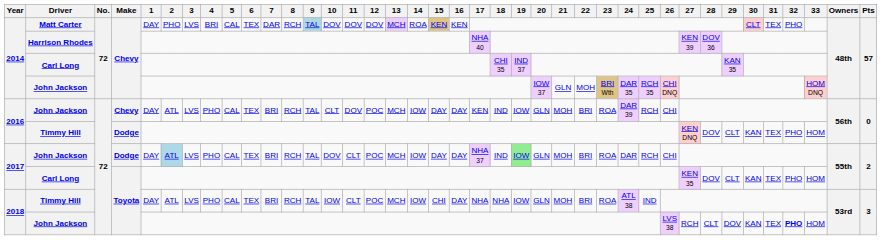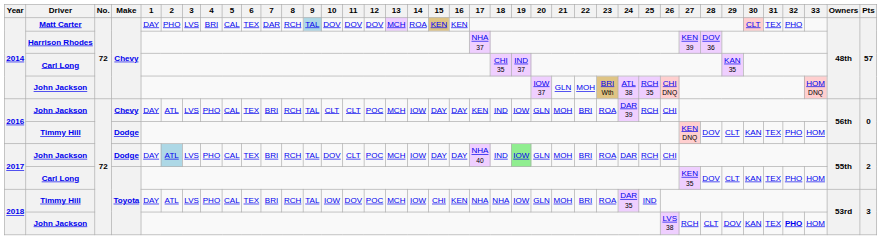 <table class="wikitable" style="text-align:center; font-size:75%">
 <tr>
 <th>Year</th>
 <th>Driver</th>
 <th>No.</th>
 <th>Make</th>
 <th>1</th>
 <th>2</th>
 <th>3</th>
 <th>4</th>
 <th>5</th>
 <th>6</th>
 <th>7</th>
 <th>8</th>
 <th>9</th>
 <th>10</th>
 <th>11</th>
 <th>12</th>
 <th>13</th>
 <th>14</th>
 <th>15</th>
 <th>16</th>
 <th>17</th>
 <th>18</th>
 <th>19</th>
 <th>20</th>
 <th>21</th>
 <th>22</th>
 <th>23</th>
 <th>24</th>
 <th>25</th>
 <th>26</th>
 <th>27</th>
 <th>28</th>
 <th>29</th>
 <th>30</th>
 <th>31</th>
 <th>32</th>
 <th>33</th>
 <th>Owners</th>
 <th>Pts</th>
 </tr>
 <tr>
 <th rowspan=4><a href='#'>2014</a></th>
 <th><a href='#'>Matt Carter</a></th>
 <th rowspan=4>72</th>
 <th rowspan=4><a href='#'>Chevy</a></th>
 <td><a href='#'>DAY</a></td>
 <td><a href='#'>PHO</a></td>
 <td><a href='#'>LVS</a></td>
 <td><a href='#'>BRI</a></td>
 <td><a href='#'>CAL</a></td>
 <td><a href='#'>TEX</a></td>
 <td><a href='#'>DAR</a></td>
 <td><a href='#'>RCH</a></td>
 <td style="background: lightblue;"><a href='#'>TAL</a></td>
 <td><a href='#'>DOV</a></td>
 <td><a href='#'>DOV</a></td>
 <td><a href='#'>DOV</a></td>
 <td style="background:#EFCFFF;"><a href='#'>MCH</a><br></td>
 <td><a href='#'>ROA</a></td>
 <td style="background:#DFC484;"><a href='#'>KEN</a><br></td>
 <td><a href='#'>KEN</a></td>
 <td colspan=13></td>
 <td style="background:#FFCFCF;"><a href='#'>CLT</a><br></td>
 <td><a href='#'>TEX</a></td>
 <td><a href='#'>PHO</a></td>
 <td></td>
 <th rowspan=4>48th</th>
 <th rowspan=4>57</th>
 </tr>
 <tr>
 <th><a href='#'>Harrison Rhodes</a></th>
 <td colspan=16></td>
-<td style="background:#EFCFFF;"><a href='#'>NHA</a><br><small>40</small></td>
+<td style="background:#EFCFFF;"><a href='#'>NHA</a><br><small>37</small></td>
 <td colspan=9></td>
 <td style="background:#EFCFFF;"><a href='#'>KEN</a><br><small>39</small></td>
 <td style="background:#EFCFFF;"><a href='#'>DOV</a><br><small>36</small></td>
 <td colspan=5></td>
 </tr>
 <tr>
 <th><a href='#'>Carl Long</a></th>
 <td colspan=17></td>
 <td style="background:#EFCFFF;"><a href='#'>CHI</a><br><small>35</small></td>
 <td style="background:#EFCFFF;"><a href='#'>IND</a><br><small>37</small></td>
 <td colspan=9></td>
 <td style="background:#EFCFFF;"><a href='#'>KAN</a><br><small>35</small></td>
 <td colspan=4></td>
 </tr>
 <tr>
 <th><a href='#'>John Jackson</a></th>
 <td colspan=19></td>
 <td style="background:#EFCFFF;"><a href='#'>IOW</a><br><small>37</small></td>
 <td><a href='#'>GLN</a></td>
 <td><a href='#'>MOH</a></td>
 <td style="background:#DFC484;"><a href='#'>BRI</a><br><small>Wth</small></td>
-<td style="background:#EFCFFF;"><a href='#'>DAR</a><br><small>35</small></td>
+<td style="background:#EFCFFF;"><a href='#'>ATL</a><br><small>38</small></td>
 <td style="background:#EFCFFF;"><a href='#'>RCH</a><br><small>35</small></td>
 <td style="background:#FFCFCF;"><a href='#'>CHI</a><br><small>DNQ</small></td>
 <td colspan=6></td>
 <td style="background:#FFCFCF;"><a href='#'>HOM</a><br><small>DNQ</small></td>
 </tr>
 <tr>
 <th rowspan=2><a href='#'>2016</a></th>
 <th><a href='#'>John Jackson</a></th>
 <th rowspan=6>72</th>
 <th><a href='#'>Chevy</a></th>
 <td><a href='#'>DAY</a></td>
 <td><a href='#'>ATL</a></td>
 <td><a href='#'>LVS</a></td>
 <td><a href='#'>PHO</a></td>
 <td><a href='#'>CAL</a></td>
 <td><a href='#'>TEX</a></td>
 <td><a href='#'>BRI</a></td>
 <td><a href='#'>RCH</a></td>
 <td><a href='#'>TAL</a></td>
 <td><a href='#'>CLT</a></td>
-<td><a href='#'>DOV</a></td>
+<td><a href='#'>CLT</a></td>
 <td><a href='#'>POC</a></td>
 <td><a href='#'>MCH</a></td>
 <td><a href='#'>IOW</a></td>
 <td><a href='#'>DAY</a></td>
 <td><a href='#'>DAY</a></td>
 <td><a href='#'>KEN</a></td>
 <td><a href='#'>IND</a></td>
 <td><a href='#'>IOW</a></td>
 <td><a href='#'>GLN</a></td>
 <td><a href='#'>MOH</a></td>
 <td><a href='#'>BRI</a></td>
 <td><a href='#'>ROA</a></td>
 <td style="background:#EFCFFF;"><a href='#'>DAR</a><br><small>39</small></td>
 <td><a href='#'>RCH</a></td>
 <td><a href='#'>CHI</a></td>
 <td colspan=7></td>
 <th rowspan=2>56th</th>
 <th rowspan=2>0</th>
 </tr>
 <tr>
 <th><a href='#'>Timmy Hill</a></th>
 <th><a href='#'>Dodge</a></th>
 <td colspan=26></td>
 <td style="background:#FFCFCF;"><a href='#'>KEN</a><br><small>DNQ</small></td>
 <td><a href='#'>DOV</a></td>
 <td><a href='#'>CLT</a></td>
 <td><a href='#'>KAN</a></td>
 <td><a href='#'>TEX</a></td>
 <td><a href='#'>PHO</a></td>
 <td><a href='#'>HOM</a></td>
 </tr>
 <tr>
 <th rowspan=2><a href='#'>2017</a></th>
 <th><a href='#'>John Jackson</a></th>
 <th><a href='#'>Dodge</a></th>
 <td><a href='#'>DAY</a></td>
 <td style="background: lightblue;"><a href='#'>ATL</a></td>
 <td><a href='#'>LVS</a></td>
 <td><a href='#'>PHO</a></td>
 <td><a href='#'>CAL</a></td>
 <td><a href='#'>TEX</a></td>
 <td><a href='#'>BRI</a></td>
 <td><a href='#'>RCH</a></td>
 <td><a href='#'>TAL</a></td>
 <td><a href='#'>DOV</a></td>
 <td><a href='#'>CLT</a></td>
 <td><a href='#'>POC</a></td>
 <td><a href='#'>MCH</a></td>
 <td><a href='#'>IOW</a></td>
 <td><a href='#'>DAY</a></td>
 <td><a href='#'>DAY</a></td>
-<td style="background:#EFCFFF;"><a href='#'>NHA</a><br><small>37</small></td>
+<td style="background:#EFCFFF;"><a href='#'>NHA</a><br><small>40</small></td>
 <td><a href='#'>IND</a></td>
 <td style="background: lightgreen;"><a href='#'>IOW</a></td>
 <td><a href='#'>GLN</a></td>
 <td><a href='#'>MOH</a></td>
 <td><a href='#'>BRI</a></td>
 <td><a href='#'>ROA</a></td>
 <td><a href='#'>DAR</a></td>
 <td><a href='#'>RCH</a></td>
 <td><a href='#'>CHI</a></td>
 <td colspan=7></td>
 <th rowspan=2>55th</th>
 <th rowspan=2>2</th>
 </tr>
 <tr>
 <th><a href='#'>Carl Long</a></th>
 <th rowspan=3><a href='#'>Toyota</a></th>
 <td colspan=26></td>
 <td style="background:#EFCFFF;"><a href='#'>KEN</a><br><small>35</small></td>
 <td><a href='#'>DOV</a></td>
 <td><a href='#'>CLT</a></td>
 <td><a href='#'>KAN</a></td>
 <td><a href='#'>TEX</a></td>
 <td><a href='#'>PHO</a></td>
 <td><a href='#'>HOM</a></td>
 </tr>
 <tr>
 <th rowspan=2><a href='#'>2018</a></th>
 <th><a href='#'>Timmy Hill</a></th>
 <td><a href='#'>DAY</a></td>
 <td><a href='#'>ATL</a></td>
 <td><a href='#'>LVS</a></td>
 <td><a href='#'>PHO</a></td>
 <td><a href='#'>CAL</a></td>
 <td><a href='#'>TEX</a></td>
 <td><a href='#'>BRI</a></td>
 <td><a href='#'>RCH</a></td>
 <td><a href='#'>TAL</a></td>
 <td><a href='#'>IOW</a></td>
-<td><a href='#'>CLT</a></td>
+<td><a href='#'>DOV</a></td>
 <td><a href='#'>POC</a></td>
 <td><a href='#'>MCH</a></td>
 <td><a href='#'>IOW</a></td>
 <td><a href='#'>CHI</a></td>
-<td><a href='#'>DAY</a></td>
+<td><a href='#'>KEN</a></td>
 <td><a href='#'>NHA</a></td>
 <td><a href='#'>NHA</a></td>
 <td><a href='#'>IOW</a></td>
 <td><a href='#'>GLN</a></td>
 <td><a href='#'>MOH</a></td>
 <td><a href='#'>BRI</a></td>
 <td><a href='#'>ROA</a></td>
-<td style="background:#EFCFFF;"><a href='#'>ATL</a><br><small>38</small></td>
+<td style="background:#EFCFFF;"><a href='#'>DAR</a><br><small>35</small></td>
 <td><a href='#'>IND</a></td>
 <td colspan=8></td>
 <th rowspan=2>53rd</th>
 <th rowspan=2>3</th>
 </tr>
 <tr>
 <th><a href='#'>John Jackson</a></th>
 <td colspan=25></td>
 <td style="background:#EFCFFF;"><a href='#'>LVS</a><br><small>38</small></td>
 <td><a href='#'>RCH</a></td>
 <td><a href='#'>CLT</a></td>
 <td><a href='#'>DOV</a></td>
 <td><a href='#'>KAN</a></td>
 <td><a href='#'>TEX</a></td>
 <td><strong><a href='#'>PHO</a></strong></td>
 <td><a href='#'>HOM</a></td>
 </tr>
 </table>
